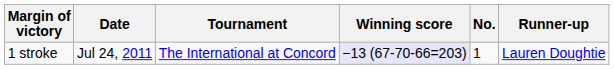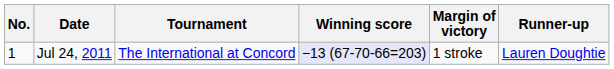 <table class="wikitable" style="font-size:95%;">
 <tr>
-<th>Margin of<br>victory</th>
+<th>No.</th>
 <th>Date</th>
 <th>Tournament</th>
 <th>Winning score</th>
-<th>No.</th>
+<th>Margin of<br>victory</th>
 <th>Runner-up</th>
 </tr>
 <tr>
-<td>1 stroke</td>
+<td>1</td>
 <td>Jul 24, <a href='#'>2011</a></td>
 <td><a href='#'>The International at Concord</a></td>
 <td style="background: lavender;">−13 (67-70-66=203)</td>
-<td>1</td>
+<td>1 stroke</td>
 <td> <a href='#'>Lauren Doughtie</a></td>
 </tr>
 </table>
